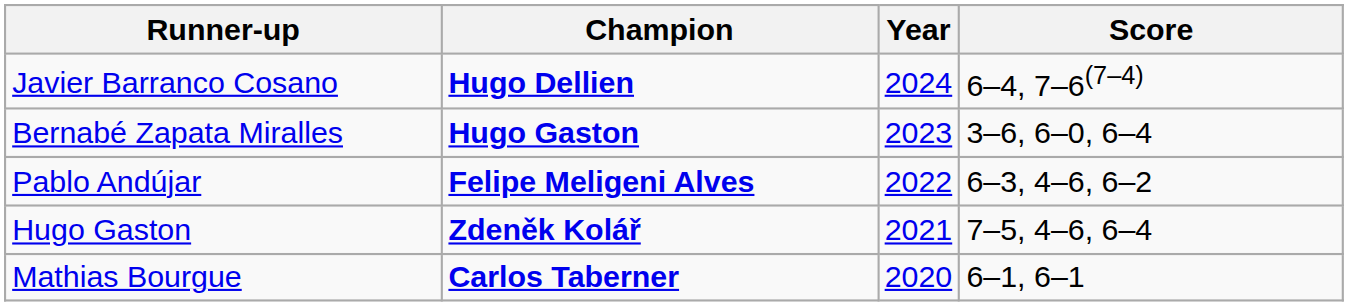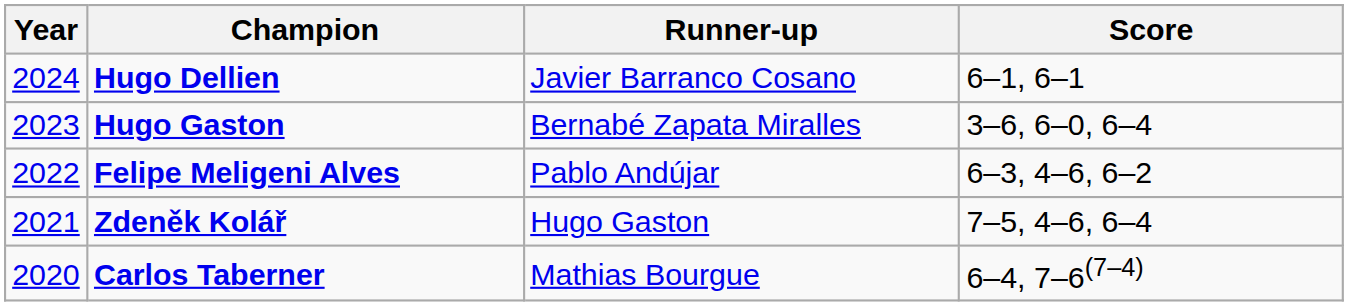 <table class="wikitable" style="font-size:90%">
 <tr>
+<th>Year</th>
+<th width="200">Champion</th>
 <th width="200">Runner-up</th>
-<th width="200">Champion</th>
-<th>Year</th>
 <th width="175">Score</th>
 </tr>
 <tr>
+<td><a href='#'>2024</a></td>
+<td> <strong><a href='#'>Hugo Dellien</a></strong></td>
 <td> <a href='#'>Javier Barranco Cosano</a></td>
-<td> <strong><a href='#'>Hugo Dellien</a></strong></td>
-<td><a href='#'>2024</a></td>
-<td>6–4, 7–6<sup>(7–4)</sup></td>
+<td>6–1, 6–1</td>
 </tr>
 <tr>
+<td><a href='#'>2023</a></td>
+<td> <strong><a href='#'>Hugo Gaston</a></strong></td>
 <td> <a href='#'>Bernabé Zapata Miralles</a></td>
-<td> <strong><a href='#'>Hugo Gaston</a></strong></td>
-<td><a href='#'>2023</a></td>
 <td>3–6, 6–0, 6–4</td>
 </tr>
 <tr>
+<td><a href='#'>2022</a></td>
+<td> <strong><a href='#'>Felipe Meligeni Alves</a></strong></td>
 <td> <a href='#'>Pablo Andújar</a></td>
-<td> <strong><a href='#'>Felipe Meligeni Alves</a></strong></td>
-<td><a href='#'>2022</a></td>
 <td>6–3, 4–6, 6–2</td>
 </tr>
 <tr>
+<td><a href='#'>2021</a></td>
+<td> <strong><a href='#'>Zdeněk Kolář</a></strong></td>
 <td> <a href='#'>Hugo Gaston</a></td>
-<td> <strong><a href='#'>Zdeněk Kolář</a></strong></td>
-<td><a href='#'>2021</a></td>
 <td>7–5, 4–6, 6–4</td>
 </tr>
 <tr>
+<td><a href='#'>2020</a></td>
+<td> <strong><a href='#'>Carlos Taberner</a></strong></td>
 <td> <a href='#'>Mathias Bourgue</a></td>
-<td> <strong><a href='#'>Carlos Taberner</a></strong></td>
-<td><a href='#'>2020</a></td>
-<td>6–1, 6–1</td>
+<td>6–4, 7–6<sup>(7–4)</sup></td>
 </tr>
 </table>
